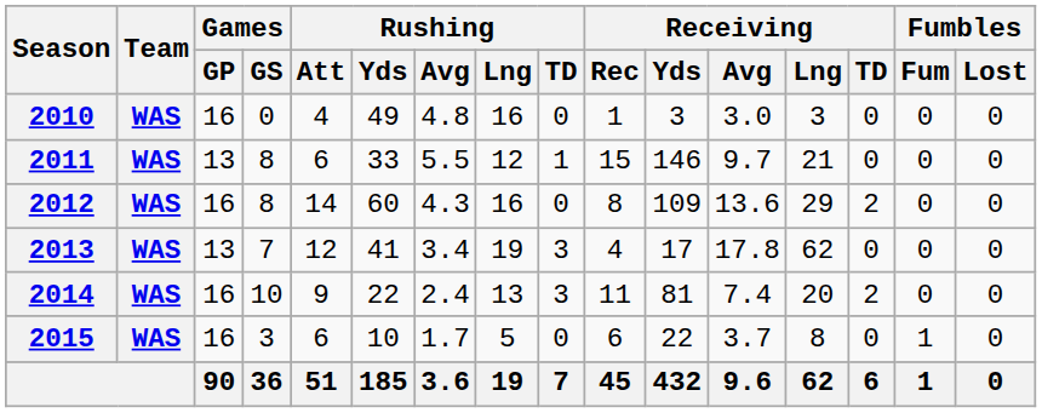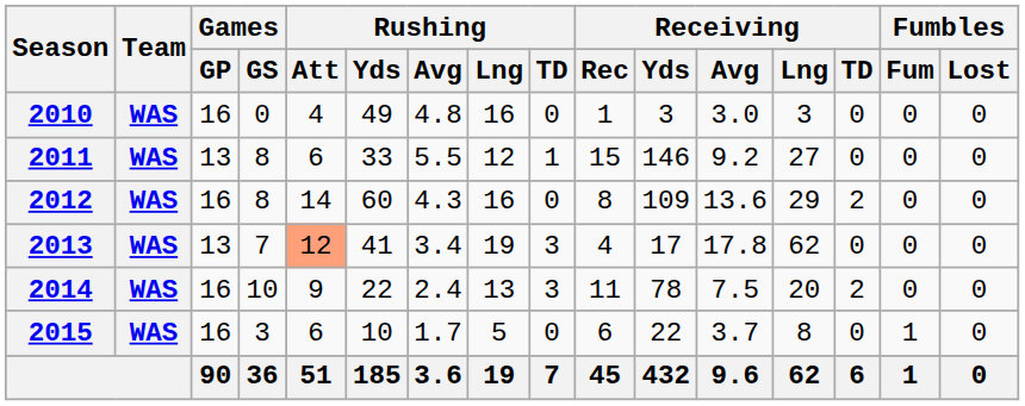 <table class="wikitable" style="text-align:center;">
 <tr>
 <th rowspan=2>Season</th>
 <th rowspan=2>Team</th>
 <th colspan=2>Games</th>
 <th colspan=5>Rushing</th>
 <th colspan=5>Receiving</th>
 <th ! colspan=2>Fumbles</th>
 </tr>
 <tr>
 <th>GP</th>
 <th>GS</th>
 <th>Att</th>
 <th>Yds</th>
 <th>Avg</th>
 <th>Lng</th>
 <th>TD</th>
 <th>Rec</th>
 <th>Yds</th>
 <th>Avg</th>
 <th>Lng</th>
 <th>TD</th>
 <th>Fum</th>
 <th>Lost</th>
 </tr>
 <tr>
 <th><a href='#'>2010</a></th>
 <th><a href='#'>WAS</a></th>
 <td>16</td>
 <td>0</td>
 <td>4</td>
 <td>49</td>
 <td>4.8</td>
 <td>16</td>
 <td>0</td>
 <td>1</td>
 <td>3</td>
 <td>3.0</td>
 <td>3</td>
 <td>0</td>
 <td>0</td>
 <td>0</td>
 </tr>
 <tr>
 <th><a href='#'>2011</a></th>
 <th><a href='#'>WAS</a></th>
 <td>13</td>
 <td>8</td>
 <td>6</td>
 <td>33</td>
 <td>5.5</td>
 <td>12</td>
 <td>1</td>
 <td>15</td>
 <td>146</td>
-<td>9.7</td>
-<td>21</td>
+<td>9.2</td>
+<td>27</td>
 <td>0</td>
 <td>0</td>
 <td>0</td>
 </tr>
 <tr>
 <th><a href='#'>2012</a></th>
 <th><a href='#'>WAS</a></th>
 <td>16</td>
 <td>8</td>
 <td>14</td>
 <td>60</td>
 <td>4.3</td>
 <td>16</td>
 <td>0</td>
 <td>8</td>
 <td>109</td>
 <td>13.6</td>
 <td>29</td>
 <td>2</td>
 <td>0</td>
 <td>0</td>
 </tr>
 <tr>
 <th><a href='#'>2013</a></th>
 <th><a href='#'>WAS</a></th>
 <td>13</td>
 <td>7</td>
-<td>12</td>
+<td style="background: lightsalmon;">12</td>
 <td>41</td>
 <td>3.4</td>
 <td>19</td>
 <td>3</td>
 <td>4</td>
 <td>17</td>
 <td>17.8</td>
 <td>62</td>
 <td>0</td>
 <td>0</td>
 <td>0</td>
 </tr>
 <tr>
 <th><a href='#'>2014</a></th>
 <th><a href='#'>WAS</a></th>
 <td>16</td>
 <td>10</td>
 <td>9</td>
 <td>22</td>
 <td>2.4</td>
 <td>13</td>
 <td>3</td>
 <td>11</td>
-<td>81</td>
-<td>7.4</td>
+<td>78</td>
+<td>7.5</td>
 <td>20</td>
 <td>2</td>
 <td>0</td>
 <td>0</td>
 </tr>
 <tr>
 <th><a href='#'>2015</a></th>
 <th><a href='#'>WAS</a></th>
 <td>16</td>
 <td>3</td>
 <td>6</td>
 <td>10</td>
 <td>1.7</td>
 <td>5</td>
 <td>0</td>
 <td>6</td>
 <td>22</td>
 <td>3.7</td>
 <td>8</td>
 <td>0</td>
 <td>1</td>
 <td>0</td>
 </tr>
 <tr>
 <th colspan="2"></th>
 <th>90</th>
 <th>36</th>
 <th>51</th>
 <th>185</th>
 <th>3.6</th>
 <th>19</th>
 <th>7</th>
 <th>45</th>
 <th>432</th>
 <th>9.6</th>
 <th>62</th>
 <th>6</th>
 <th>1</th>
 <th>0</th>
 </tr>
 </table>
